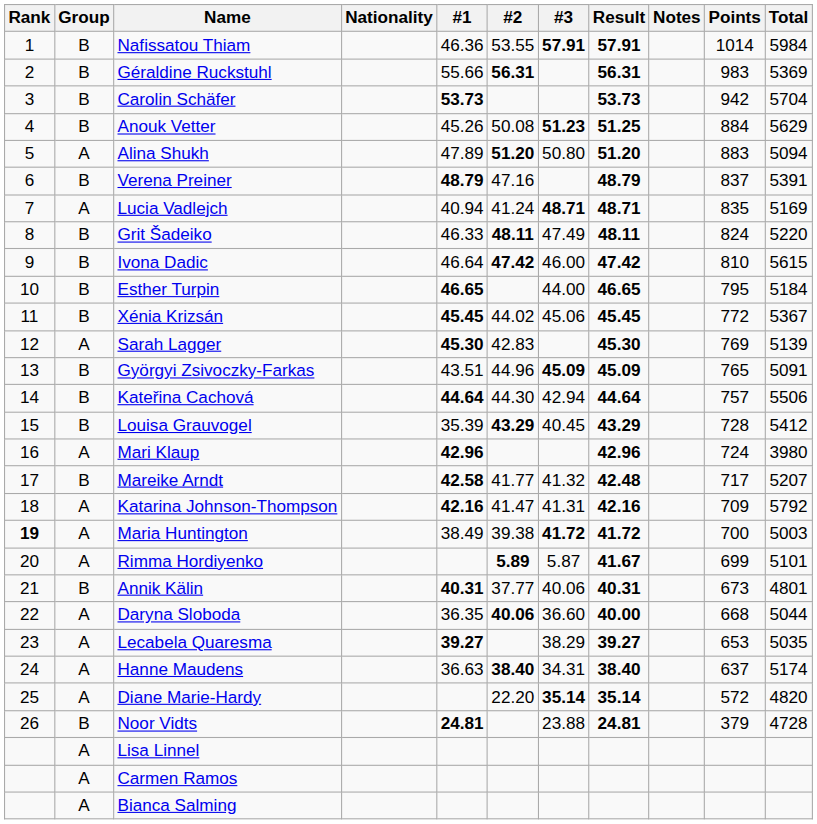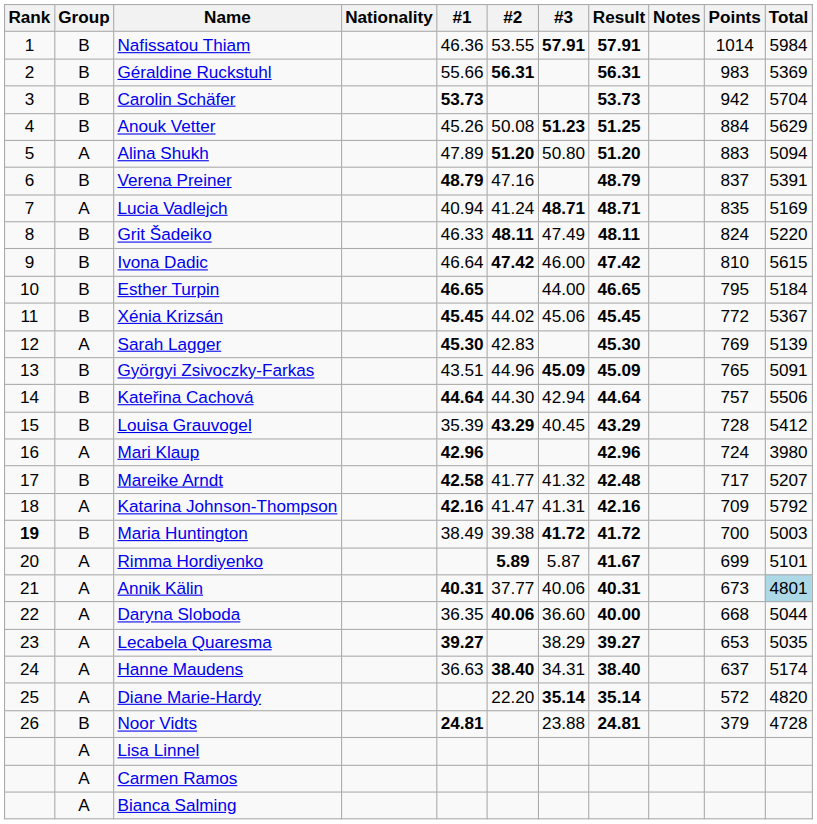 <table class="wikitable sortable" style="text-align:center">
 <tr>
 <th>Rank</th>
 <th>Group</th>
 <th>Name</th>
 <th>Nationality</th>
 <th>#1</th>
 <th>#2</th>
 <th>#3</th>
 <th>Result</th>
 <th>Notes</th>
 <th>Points</th>
 <th>Total</th>
 </tr>
 <tr>
 <td>1</td>
 <td>B</td>
 <td align=left><a href='#'>Nafissatou Thiam</a></td>
 <td align=left></td>
 <td>46.36</td>
 <td>53.55</td>
 <td><strong>57.91</strong></td>
 <td><strong>57.91</strong></td>
 <td></td>
 <td>1014</td>
 <td>5984</td>
 </tr>
 <tr>
 <td>2</td>
 <td>B</td>
 <td align=left><a href='#'>Géraldine Ruckstuhl</a></td>
 <td align=left></td>
 <td>55.66</td>
 <td><strong>56.31</strong></td>
 <td></td>
 <td><strong>56.31</strong></td>
 <td></td>
 <td>983</td>
 <td>5369</td>
 </tr>
 <tr>
 <td>3</td>
 <td>B</td>
 <td align=left><a href='#'>Carolin Schäfer</a></td>
 <td align=left></td>
 <td><strong>53.73</strong></td>
 <td></td>
 <td></td>
 <td><strong>53.73</strong></td>
 <td></td>
 <td>942</td>
 <td>5704</td>
 </tr>
 <tr>
 <td>4</td>
 <td>B</td>
 <td align=left><a href='#'>Anouk Vetter</a></td>
 <td align=left></td>
 <td>45.26</td>
 <td>50.08</td>
 <td><strong>51.23</strong></td>
 <td><strong>51.25</strong></td>
 <td></td>
 <td>884</td>
 <td>5629</td>
 </tr>
 <tr>
 <td>5</td>
 <td>A</td>
 <td align=left><a href='#'>Alina Shukh</a></td>
 <td align=left></td>
 <td>47.89</td>
 <td><strong>51.20</strong></td>
 <td>50.80</td>
 <td><strong>51.20</strong></td>
 <td></td>
 <td>883</td>
 <td>5094</td>
 </tr>
 <tr>
 <td>6</td>
 <td>B</td>
 <td align=left><a href='#'>Verena Preiner</a></td>
 <td align=left></td>
 <td><strong>48.79</strong></td>
 <td>47.16</td>
 <td></td>
 <td><strong>48.79</strong></td>
 <td></td>
 <td>837</td>
 <td>5391</td>
 </tr>
 <tr>
 <td>7</td>
 <td>A</td>
 <td align=left><a href='#'>Lucia Vadlejch</a></td>
 <td align=left></td>
 <td>40.94</td>
 <td>41.24</td>
 <td><strong>48.71</strong></td>
 <td><strong>48.71</strong></td>
 <td></td>
 <td>835</td>
 <td>5169</td>
 </tr>
 <tr>
 <td>8</td>
 <td>B</td>
 <td align=left><a href='#'>Grit Šadeiko</a></td>
 <td align=left></td>
 <td>46.33</td>
 <td><strong>48.11</strong></td>
 <td>47.49</td>
 <td><strong>48.11</strong></td>
 <td></td>
 <td>824</td>
 <td>5220</td>
 </tr>
 <tr>
 <td>9</td>
 <td>B</td>
 <td align=left><a href='#'>Ivona Dadic</a></td>
 <td align=left></td>
 <td>46.64</td>
 <td><strong>47.42</strong></td>
 <td>46.00</td>
 <td><strong>47.42</strong></td>
 <td></td>
 <td>810</td>
 <td>5615</td>
 </tr>
 <tr>
 <td>10</td>
 <td>B</td>
 <td align=left><a href='#'>Esther Turpin</a></td>
 <td align=left></td>
 <td><strong>46.65</strong></td>
 <td></td>
 <td>44.00</td>
 <td><strong>46.65</strong></td>
 <td></td>
 <td>795</td>
 <td>5184</td>
 </tr>
 <tr>
 <td>11</td>
 <td>B</td>
 <td align=left><a href='#'>Xénia Krizsán</a></td>
 <td align=left></td>
 <td><strong>45.45</strong></td>
 <td>44.02</td>
 <td>45.06</td>
 <td><strong>45.45</strong></td>
 <td></td>
 <td>772</td>
 <td>5367</td>
 </tr>
 <tr>
 <td>12</td>
 <td>A</td>
 <td align=left><a href='#'>Sarah Lagger</a></td>
 <td align=left></td>
 <td><strong>45.30</strong></td>
 <td>42.83</td>
 <td></td>
 <td><strong>45.30</strong></td>
 <td></td>
 <td>769</td>
 <td>5139</td>
 </tr>
 <tr>
 <td>13</td>
 <td>B</td>
 <td align=left><a href='#'>Györgyi Zsivoczky-Farkas</a></td>
 <td align=left></td>
 <td>43.51</td>
 <td>44.96</td>
 <td><strong>45.09</strong></td>
 <td><strong>45.09</strong></td>
 <td></td>
 <td>765</td>
 <td>5091</td>
 </tr>
 <tr>
 <td>14</td>
 <td>B</td>
 <td align=left><a href='#'>Kateřina Cachová</a></td>
 <td align=left></td>
 <td><strong>44.64</strong></td>
 <td>44.30</td>
 <td>42.94</td>
 <td><strong>44.64</strong></td>
 <td></td>
 <td>757</td>
 <td>5506</td>
 </tr>
 <tr>
 <td>15</td>
 <td>B</td>
 <td align=left><a href='#'>Louisa Grauvogel</a></td>
 <td align=left></td>
 <td>35.39</td>
 <td><strong>43.29</strong></td>
 <td>40.45</td>
 <td><strong>43.29</strong></td>
 <td></td>
 <td>728</td>
 <td>5412</td>
 </tr>
 <tr>
 <td>16</td>
 <td>A</td>
 <td align=left><a href='#'>Mari Klaup</a></td>
 <td align=left></td>
 <td><strong>42.96</strong></td>
 <td></td>
 <td></td>
 <td><strong>42.96</strong></td>
 <td></td>
 <td>724</td>
 <td>3980</td>
 </tr>
 <tr>
 <td>17</td>
 <td>B</td>
 <td align=left><a href='#'>Mareike Arndt</a></td>
 <td align=left></td>
 <td><strong>42.58</strong></td>
 <td>41.77</td>
 <td>41.32</td>
 <td><strong>42.48</strong></td>
 <td></td>
 <td>717</td>
 <td>5207</td>
 </tr>
 <tr>
 <td>18</td>
 <td>A</td>
 <td align=left><a href='#'>Katarina Johnson-Thompson</a></td>
 <td align=left></td>
 <td><strong>42.16</strong></td>
 <td>41.47</td>
 <td>41.31</td>
 <td><strong>42.16</strong></td>
 <td></td>
 <td>709</td>
 <td>5792</td>
 </tr>
 <tr>
 <td><strong>19</strong></td>
-<td>A</td>
+<td>B</td>
 <td align=left><a href='#'>Maria Huntington</a></td>
 <td align=left></td>
 <td>38.49</td>
 <td>39.38</td>
 <td><strong>41.72</strong></td>
 <td><strong>41.72</strong></td>
 <td></td>
 <td>700</td>
 <td>5003</td>
 </tr>
 <tr>
 <td>20</td>
 <td>A</td>
 <td align=left><a href='#'>Rimma Hordiyenko</a></td>
 <td align=left></td>
 <td></td>
 <td><strong>5.89</strong></td>
 <td>5.87</td>
 <td><strong>41.67</strong></td>
 <td></td>
 <td>699</td>
 <td>5101</td>
 </tr>
 <tr>
 <td>21</td>
-<td>B</td>
+<td>A</td>
 <td align=left><a href='#'>Annik Kälin</a></td>
 <td align=left></td>
 <td><strong>40.31</strong></td>
 <td>37.77</td>
 <td>40.06</td>
 <td><strong>40.31</strong></td>
 <td></td>
 <td>673</td>
-<td>4801</td>
+<td style="background: lightblue;">4801</td>
 </tr>
 <tr>
 <td>22</td>
 <td>A</td>
 <td align=left><a href='#'>Daryna Sloboda</a></td>
 <td align=left></td>
 <td>36.35</td>
 <td><strong>40.06</strong></td>
 <td>36.60</td>
 <td><strong>40.00</strong></td>
 <td></td>
 <td>668</td>
 <td>5044</td>
 </tr>
 <tr>
 <td>23</td>
 <td>A</td>
 <td align=left><a href='#'>Lecabela Quaresma</a></td>
 <td align=left></td>
 <td><strong>39.27</strong></td>
 <td></td>
 <td>38.29</td>
 <td><strong>39.27</strong></td>
 <td></td>
 <td>653</td>
 <td>5035</td>
 </tr>
 <tr>
 <td>24</td>
 <td>A</td>
 <td align=left><a href='#'>Hanne Maudens</a></td>
 <td align=left></td>
 <td>36.63</td>
 <td><strong>38.40</strong></td>
 <td>34.31</td>
 <td><strong>38.40</strong></td>
 <td></td>
 <td>637</td>
 <td>5174</td>
 </tr>
 <tr>
 <td>25</td>
 <td>A</td>
 <td align=left><a href='#'>Diane Marie-Hardy</a></td>
 <td align=left></td>
 <td></td>
 <td>22.20</td>
 <td><strong>35.14</strong></td>
 <td><strong>35.14</strong></td>
 <td></td>
 <td>572</td>
 <td>4820</td>
 </tr>
 <tr>
 <td>26</td>
 <td>B</td>
 <td align=left><a href='#'>Noor Vidts</a></td>
 <td align=left></td>
 <td><strong>24.81</strong></td>
 <td></td>
 <td>23.88</td>
 <td><strong>24.81</strong></td>
 <td></td>
 <td>379</td>
 <td>4728</td>
 </tr>
 <tr>
 <td></td>
 <td>A</td>
 <td align=left><a href='#'>Lisa Linnel</a></td>
 <td align=left></td>
 <td></td>
 <td></td>
 <td></td>
 <td><strong> </strong></td>
 <td></td>
 <td></td>
 <td></td>
 </tr>
 <tr>
 <td></td>
 <td>A</td>
 <td align=left><a href='#'>Carmen Ramos</a></td>
 <td align=left></td>
 <td></td>
 <td></td>
 <td></td>
 <td><strong> </strong></td>
 <td></td>
 <td></td>
 <td></td>
 </tr>
 <tr>
 <td></td>
 <td>A</td>
 <td align=left><a href='#'>Bianca Salming</a></td>
 <td align=left></td>
 <td></td>
 <td></td>
 <td></td>
 <td><strong> </strong></td>
 <td></td>
 <td></td>
 <td></td>
 </tr>
 </table>
